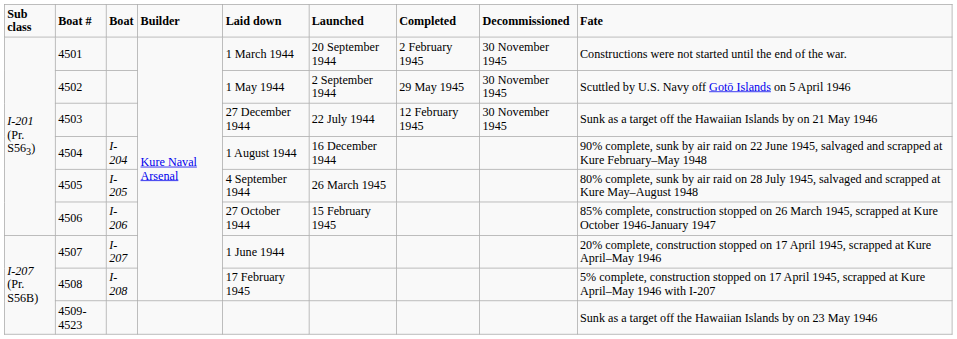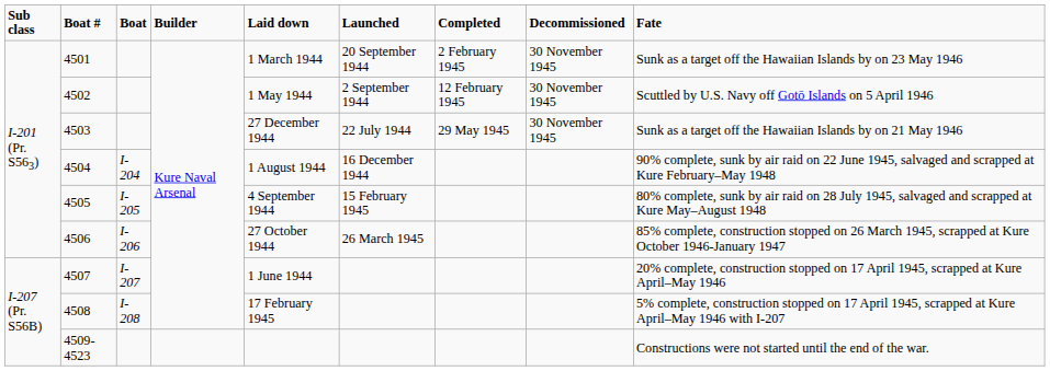 <table class="wikitable">
 <tr>
 <td><strong>Sub class</strong></td>
 <td><strong>Boat #</strong></td>
 <td><strong>Boat</strong></td>
 <td><strong>Builder</strong></td>
 <td><strong>Laid down</strong></td>
 <td><strong>Launched</strong></td>
 <td><strong>Completed</strong></td>
 <td><strong>Decommissioned</strong></td>
 <td><strong>Fate</strong></td>
 </tr>
 <tr>
 <td rowspan="6"><em>I-201</em><br>(Pr. S56<sub>3</sub>)</td>
 <td>4501</td>
 <td></td>
 <td rowspan="8"><a href='#'>Kure Naval Arsenal</a></td>
 <td>1 March 1944</td>
 <td>20 September 1944</td>
 <td>2 February 1945</td>
 <td>30 November 1945</td>
-<td>Constructions were not started until the end of the war.</td>
+<td>Sunk as a target off the Hawaiian Islands by  on 23 May 1946</td>
 </tr>
 <tr>
 <td>4502</td>
 <td></td>
 <td>1 May 1944</td>
 <td>2 September 1944</td>
-<td>29 May 1945</td>
+<td>12 February 1945</td>
 <td>30 November 1945</td>
 <td>Scuttled by U.S. Navy off <a href='#'>Gotō Islands</a> on 5 April 1946</td>
 </tr>
 <tr>
 <td>4503</td>
 <td></td>
 <td>27 December 1944</td>
 <td>22 July 1944</td>
-<td>12 February 1945</td>
+<td>29 May 1945</td>
 <td>30 November 1945</td>
 <td>Sunk as a target off the Hawaiian Islands by  on 21 May 1946</td>
 </tr>
 <tr>
 <td>4504</td>
 <td><em>I-204</em></td>
 <td>1 August 1944</td>
 <td>16 December 1944</td>
 <td></td>
 <td></td>
 <td>90% complete, sunk by air raid on 22 June 1945, salvaged and scrapped at Kure February–May 1948</td>
 </tr>
 <tr>
 <td>4505</td>
 <td><em>I-205</em></td>
 <td>4 September 1944</td>
-<td>26 March 1945</td>
+<td>15 February 1945</td>
 <td></td>
 <td></td>
 <td>80% complete, sunk by air raid on 28 July 1945, salvaged and scrapped at Kure May–August 1948</td>
 </tr>
 <tr>
 <td>4506</td>
 <td><em>I-206</em></td>
 <td>27 October 1944</td>
-<td>15 February 1945</td>
+<td>26 March 1945</td>
 <td></td>
 <td></td>
 <td>85% complete, construction stopped on 26 March 1945, scrapped at Kure October 1946-January 1947</td>
 </tr>
 <tr>
 <td rowspan="3"><em>I-207</em><br>(Pr. S56B)</td>
 <td>4507</td>
 <td><em>I-207</em></td>
 <td>1 June 1944</td>
 <td></td>
 <td></td>
 <td></td>
 <td>20% complete, construction stopped on 17 April 1945, scrapped at Kure April–May 1946</td>
 </tr>
 <tr>
 <td>4508</td>
 <td><em>I-208</em></td>
 <td>17 February 1945</td>
 <td></td>
 <td></td>
 <td></td>
 <td>5% complete, construction stopped on 17 April 1945, scrapped at Kure April–May 1946 with I-207</td>
 </tr>
 <tr>
 <td>4509-4523</td>
 <td></td>
 <td></td>
 <td></td>
 <td></td>
 <td></td>
 <td></td>
-<td>Sunk as a target off the Hawaiian Islands by  on 23 May 1946</td>
+<td>Constructions were not started until the end of the war.</td>
 </tr>
 </table>
